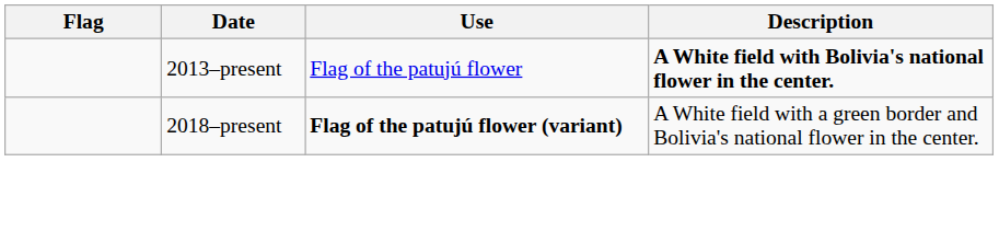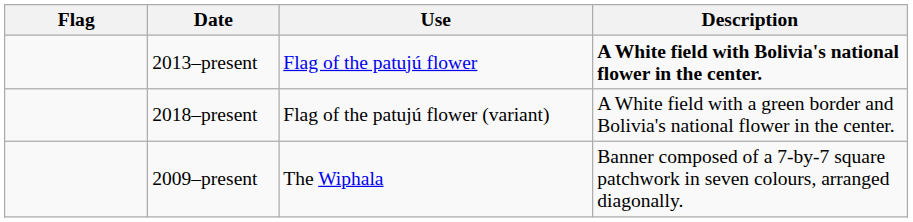 <table class="wikitable">
 <tr>
 <th style="width:110px;">Flag</th>
 <th style="width:100px;">Date</th>
 <th style="width:250px;">Use</th>
 <th style="width:250px;">Description</th>
 </tr>
 <tr>
 <td></td>
 <td>2013–present</td>
 <td><a href='#'>Flag of the patujú flower</a></td>
 <td><strong>A White field with Bolivia's national flower in the center.</strong></td>
 </tr>
 <tr>
 <td></td>
 <td>2018–present</td>
-<td><strong>Flag of the patujú flower (variant)</strong></td>
+<td>Flag of the patujú flower (variant)</td>
 <td>A White field with a green border and Bolivia's national flower in the center.</td>
 </tr>
+<tr>
+<td></td>
+<td>2009–present</td>
+<td>The <a href='#'>Wiphala</a></td>
+<td>Banner composed of a 7-by-7 square patchwork in seven colours, arranged diagonally.</td>
+</tr>
 </table>
